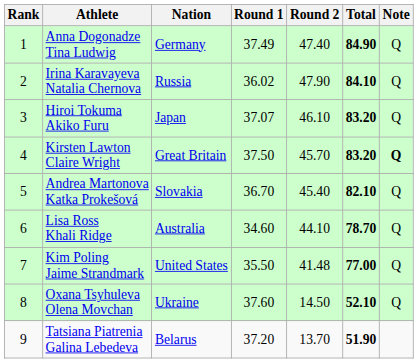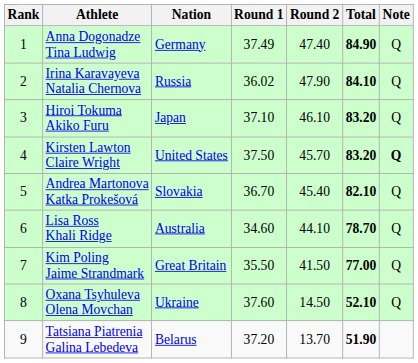 <table class="wikitable sortable" style="text-align:center">
 <tr>
 <th>Rank</th>
 <th>Athlete</th>
 <th>Nation</th>
 <th>Round 1</th>
 <th>Round 2</th>
 <th>Total</th>
 <th>Note</th>
 </tr>
 <tr bgcolor=ccffcc>
 <td>1</td>
 <td align=left><a href='#'>Anna Dogonadze</a><br><a href='#'>Tina Ludwig</a></td>
 <td align=left> <a href='#'>Germany</a></td>
 <td>37.49</td>
 <td>47.40</td>
 <td><strong>84.90</strong></td>
 <td>Q</td>
 </tr>
 <tr bgcolor=ccffcc>
 <td>2</td>
 <td align=left><a href='#'>Irina Karavayeva</a><br><a href='#'>Natalia Chernova</a></td>
 <td align=left> <a href='#'>Russia</a></td>
 <td>36.02</td>
 <td>47.90</td>
 <td><strong>84.10</strong></td>
 <td>Q</td>
 </tr>
 <tr bgcolor=ccffcc>
 <td>3</td>
 <td align=left><a href='#'>Hiroi Tokuma</a><br><a href='#'>Akiko Furu</a></td>
 <td align=left> <a href='#'>Japan</a></td>
-<td>37.07</td>
+<td>37.10</td>
 <td>46.10</td>
 <td><strong>83.20</strong></td>
 <td>Q</td>
 </tr>
 <tr bgcolor=ccffcc>
 <td>4</td>
 <td align=left><a href='#'>Kirsten Lawton</a><br><a href='#'>Claire Wright</a></td>
-<td align=left> <a href='#'>Great Britain</a></td>
+<td align=left> <a href='#'>United States</a></td>
 <td>37.50</td>
 <td>45.70</td>
 <td><strong>83.20</strong></td>
 <td><strong>Q</strong></td>
 </tr>
 <tr bgcolor=ccffcc>
 <td>5</td>
 <td align=left><a href='#'>Andrea Martonova</a><br><a href='#'>Katka Prokešová</a></td>
 <td align=left> <a href='#'>Slovakia</a></td>
 <td>36.70</td>
 <td>45.40</td>
 <td><strong>82.10</strong></td>
 <td>Q</td>
 </tr>
 <tr bgcolor=ccffcc>
 <td>6</td>
 <td align=left><a href='#'>Lisa Ross</a><br><a href='#'>Khali Ridge</a></td>
 <td align=left> <a href='#'>Australia</a></td>
 <td>34.60</td>
 <td>44.10</td>
 <td><strong>78.70</strong></td>
 <td>Q</td>
 </tr>
 <tr bgcolor=ccffcc>
 <td>7</td>
 <td align=left><a href='#'>Kim Poling</a><br><a href='#'>Jaime Strandmark</a></td>
-<td align=left> <a href='#'>United States</a></td>
+<td align=left> <a href='#'>Great Britain</a></td>
 <td>35.50</td>
-<td>41.48</td>
+<td>41.50</td>
 <td><strong>77.00</strong></td>
 <td>Q</td>
 </tr>
 <tr bgcolor=ccffcc>
 <td>8</td>
 <td align=left><a href='#'>Oxana Tsyhuleva</a><br><a href='#'>Olena Movchan</a></td>
 <td align=left> <a href='#'>Ukraine</a></td>
 <td>37.60</td>
 <td>14.50</td>
 <td><strong>52.10</strong></td>
 <td>Q</td>
 </tr>
 <tr>
 <td>9</td>
 <td align=left><a href='#'>Tatsiana Piatrenia</a><br><a href='#'>Galina Lebedeva</a></td>
 <td align=left> <a href='#'>Belarus</a></td>
 <td>37.20</td>
 <td>13.70</td>
 <td><strong>51.90</strong></td>
 <td></td>
 </tr>
 </table>
